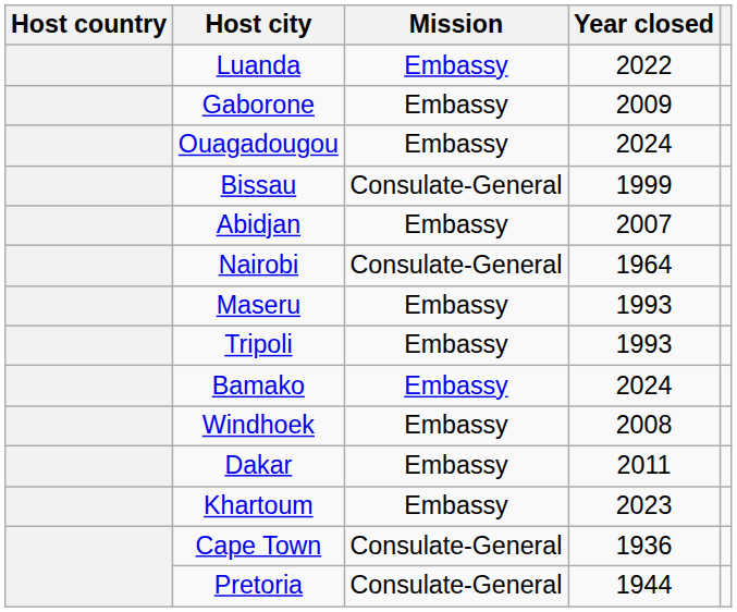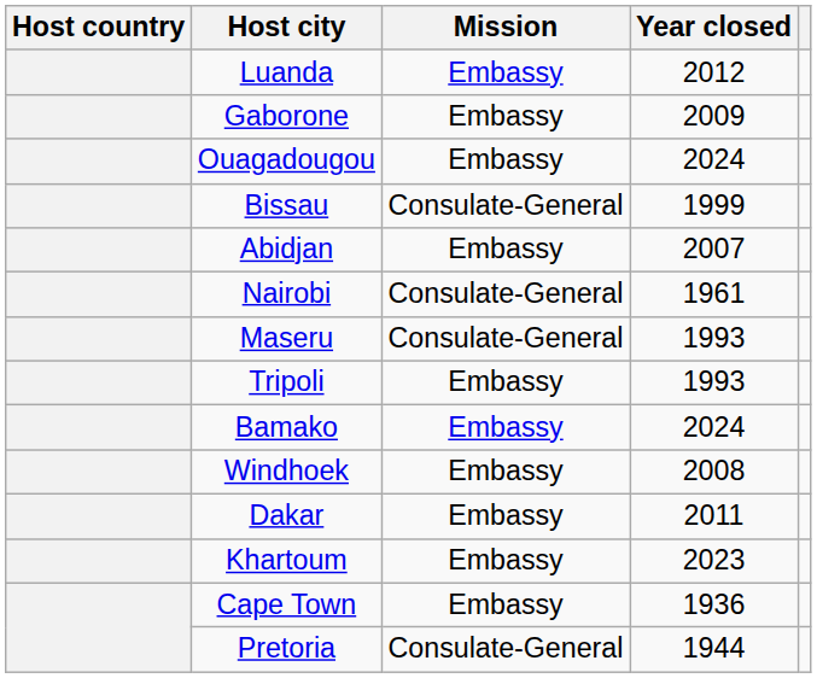 <table class="wikitable plainrowheaders" style="text-align:center;">
 <tr>
 <th scope="col">Host country</th>
 <th scope="col">Host city</th>
 <th scope="col">Mission</th>
 <th scope="col">Year closed</th>
 <th scope="col"></th>
 </tr>
 <tr>
 <th scope="row"></th>
 <td><a href='#'>Luanda</a></td>
 <td><a href='#'>Embassy</a></td>
-<td>2022</td>
+<td>2012</td>
 <td></td>
 </tr>
 <tr>
 <th scope="row"></th>
 <td><a href='#'>Gaborone</a></td>
 <td>Embassy</td>
 <td>2009</td>
 <td></td>
 </tr>
 <tr>
 <th scope="row"></th>
 <td><a href='#'>Ouagadougou</a></td>
 <td>Embassy</td>
 <td>2024</td>
 <td></td>
 </tr>
 <tr>
 <th scope="row"></th>
 <td><a href='#'>Bissau</a></td>
 <td>Consulate-General</td>
 <td>1999</td>
 <td></td>
 </tr>
 <tr>
 <th scope="row"></th>
 <td><a href='#'>Abidjan</a></td>
 <td>Embassy</td>
 <td>2007</td>
 <td></td>
 </tr>
 <tr>
 <th scope="row"></th>
 <td><a href='#'>Nairobi</a></td>
 <td>Consulate-General</td>
-<td>1964</td>
+<td>1961</td>
 <td></td>
 </tr>
 <tr>
 <th scope="row"></th>
 <td><a href='#'>Maseru</a></td>
-<td>Embassy</td>
+<td>Consulate-General</td>
 <td>1993</td>
 <td></td>
 </tr>
 <tr>
 <th scope="row"></th>
 <td><a href='#'>Tripoli</a></td>
 <td>Embassy</td>
 <td>1993</td>
 <td></td>
 </tr>
 <tr>
 <th scope="row"></th>
 <td><a href='#'>Bamako</a></td>
 <td><a href='#'>Embassy</a></td>
 <td>2024</td>
 <td></td>
 </tr>
 <tr>
 <th scope="row"></th>
 <td><a href='#'>Windhoek</a></td>
 <td>Embassy</td>
 <td>2008</td>
 <td></td>
 </tr>
 <tr>
 <th scope="row"></th>
 <td><a href='#'>Dakar</a></td>
 <td>Embassy</td>
 <td>2011</td>
 <td></td>
 </tr>
 <tr>
 <th scope="row"></th>
 <td><a href='#'>Khartoum</a></td>
 <td>Embassy</td>
 <td>2023</td>
 <td></td>
 </tr>
 <tr>
 <th scope="row" rowspan="2"></th>
 <td><a href='#'>Cape Town</a></td>
-<td>Consulate-General</td>
+<td>Embassy</td>
 <td>1936</td>
 <td></td>
 </tr>
 <tr>
 <td><a href='#'>Pretoria</a></td>
 <td>Consulate-General</td>
 <td>1944</td>
 <td></td>
 </tr>
 </table>
